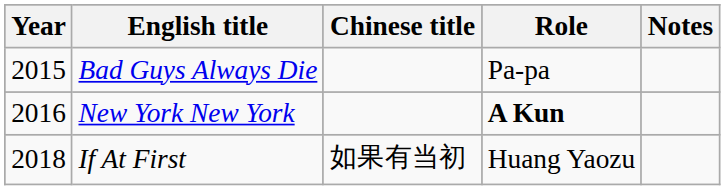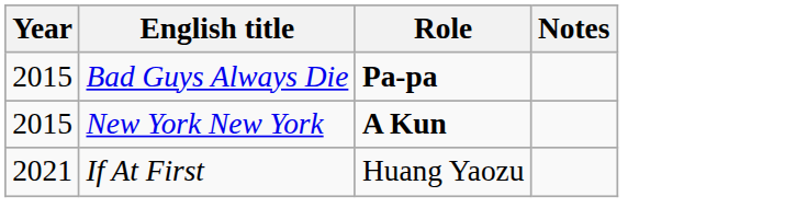 <table class="wikitable">
 <tr>
 <th>Year</th>
 <th>English title</th>
-<th>Chinese title</th>
 <th>Role</th>
 <th>Notes</th>
 </tr>
 <tr>
 <td>2015</td>
 <td><em><a href='#'>Bad Guys Always Die</a></em></td>
-<td></td>
-<td>Pa-pa</td>
+<td><strong>Pa-pa</strong></td>
 <td></td>
 </tr>
 <tr>
-<td>2016</td>
+<td>2015</td>
 <td><em><a href='#'>New York New York</a></em></td>
-<td></td>
 <td><strong>A Kun</strong></td>
 <td></td>
 </tr>
 <tr>
-<td>2018</td>
+<td>2021</td>
 <td><em>If At First</em></td>
-<td>如果有当初</td>
 <td>Huang Yaozu</td>
 <td></td>
 </tr>
 </table>
